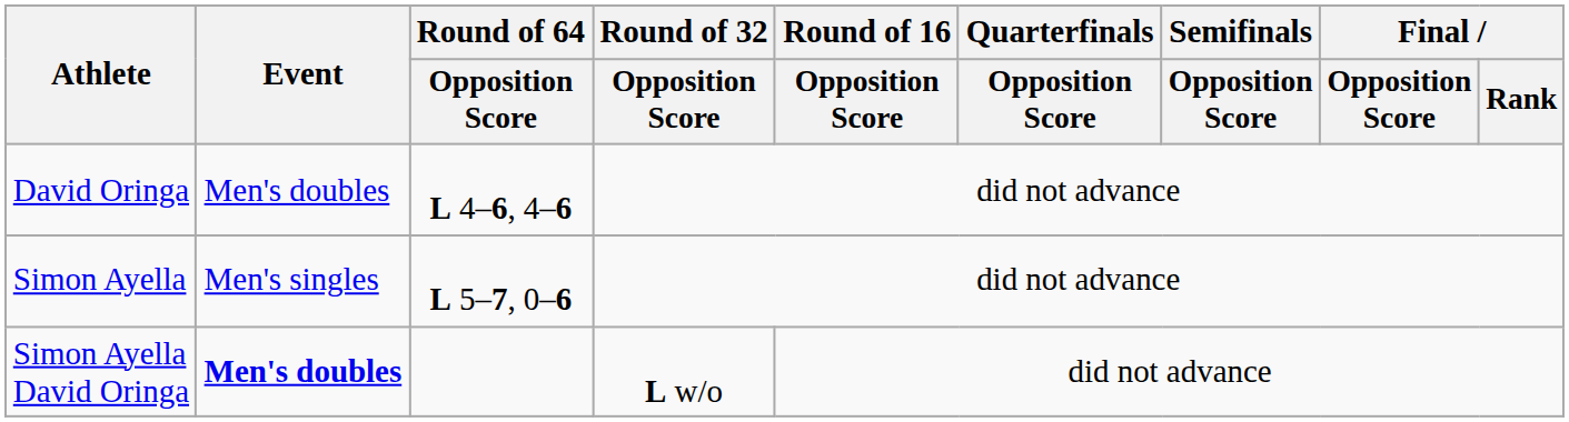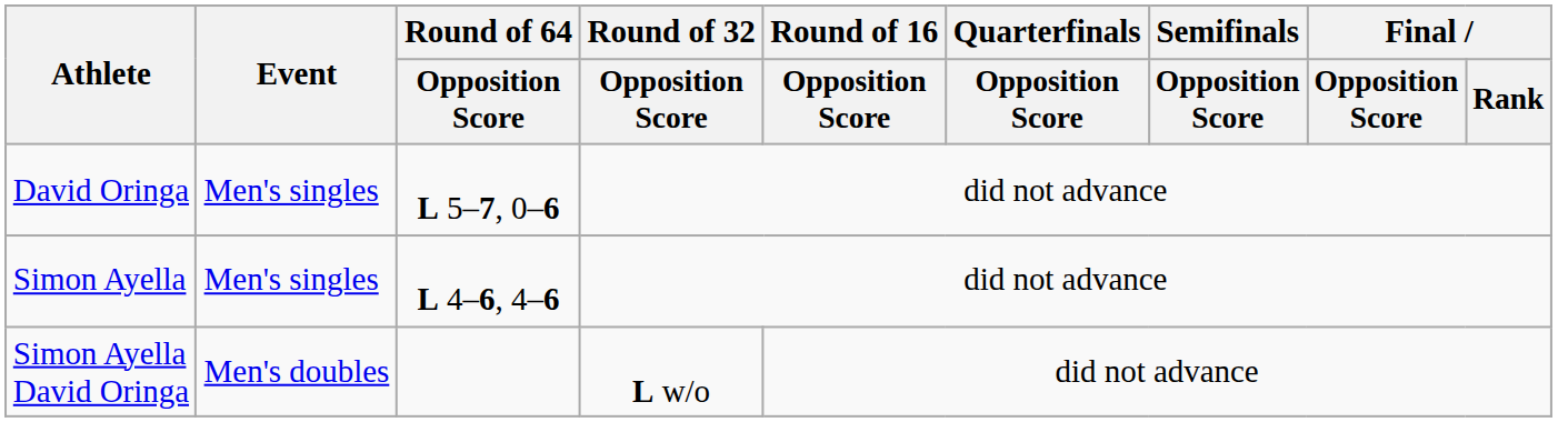 <table class=wikitable style="font-size:90%">
 <tr>
 <th rowspan="2">Athlete</th>
 <th rowspan="2">Event</th>
 <th>Round of 64</th>
 <th>Round of 32</th>
 <th>Round of 16</th>
 <th>Quarterfinals</th>
 <th>Semifinals</th>
 <th colspan=2>Final / </th>
 </tr>
 <tr style="font-size:95%">
 <th>Opposition<br>Score</th>
 <th>Opposition<br>Score</th>
 <th>Opposition<br>Score</th>
 <th>Opposition<br>Score</th>
 <th>Opposition<br>Score</th>
 <th>Opposition<br>Score</th>
 <th>Rank</th>
 </tr>
 <tr align=center>
 <td align=left><a href='#'>David Oringa</a></td>
-<td align=left><a href='#'>Men's doubles</a></td>
-<td><br><strong>L</strong> 4–<strong>6</strong>, 4–<strong>6</strong></td>
+<td align=left><a href='#'>Men's singles</a></td>
+<td><br><strong>L</strong> 5–<strong>7</strong>, 0–<strong>6</strong></td>
 <td colspan=6>did not advance</td>
 </tr>
 <tr align=center>
 <td align=left><a href='#'>Simon Ayella</a></td>
 <td align=left><a href='#'>Men's singles</a></td>
-<td><br><strong>L</strong> 5–<strong>7</strong>, 0–<strong>6</strong></td>
+<td><br><strong>L</strong> 4–<strong>6</strong>, 4–<strong>6</strong></td>
 <td colspan=6>did not advance</td>
 </tr>
 <tr align=center>
 <td align=left><a href='#'>Simon Ayella</a><br><a href='#'>David Oringa</a></td>
-<td align=left><strong><a href='#'>Men's doubles</a></strong></td>
+<td align=left><a href='#'>Men's doubles</a></td>
 <td></td>
 <td><br><strong>L</strong> w/o</td>
 <td colspan=5>did not advance</td>
 </tr>
 </table>
